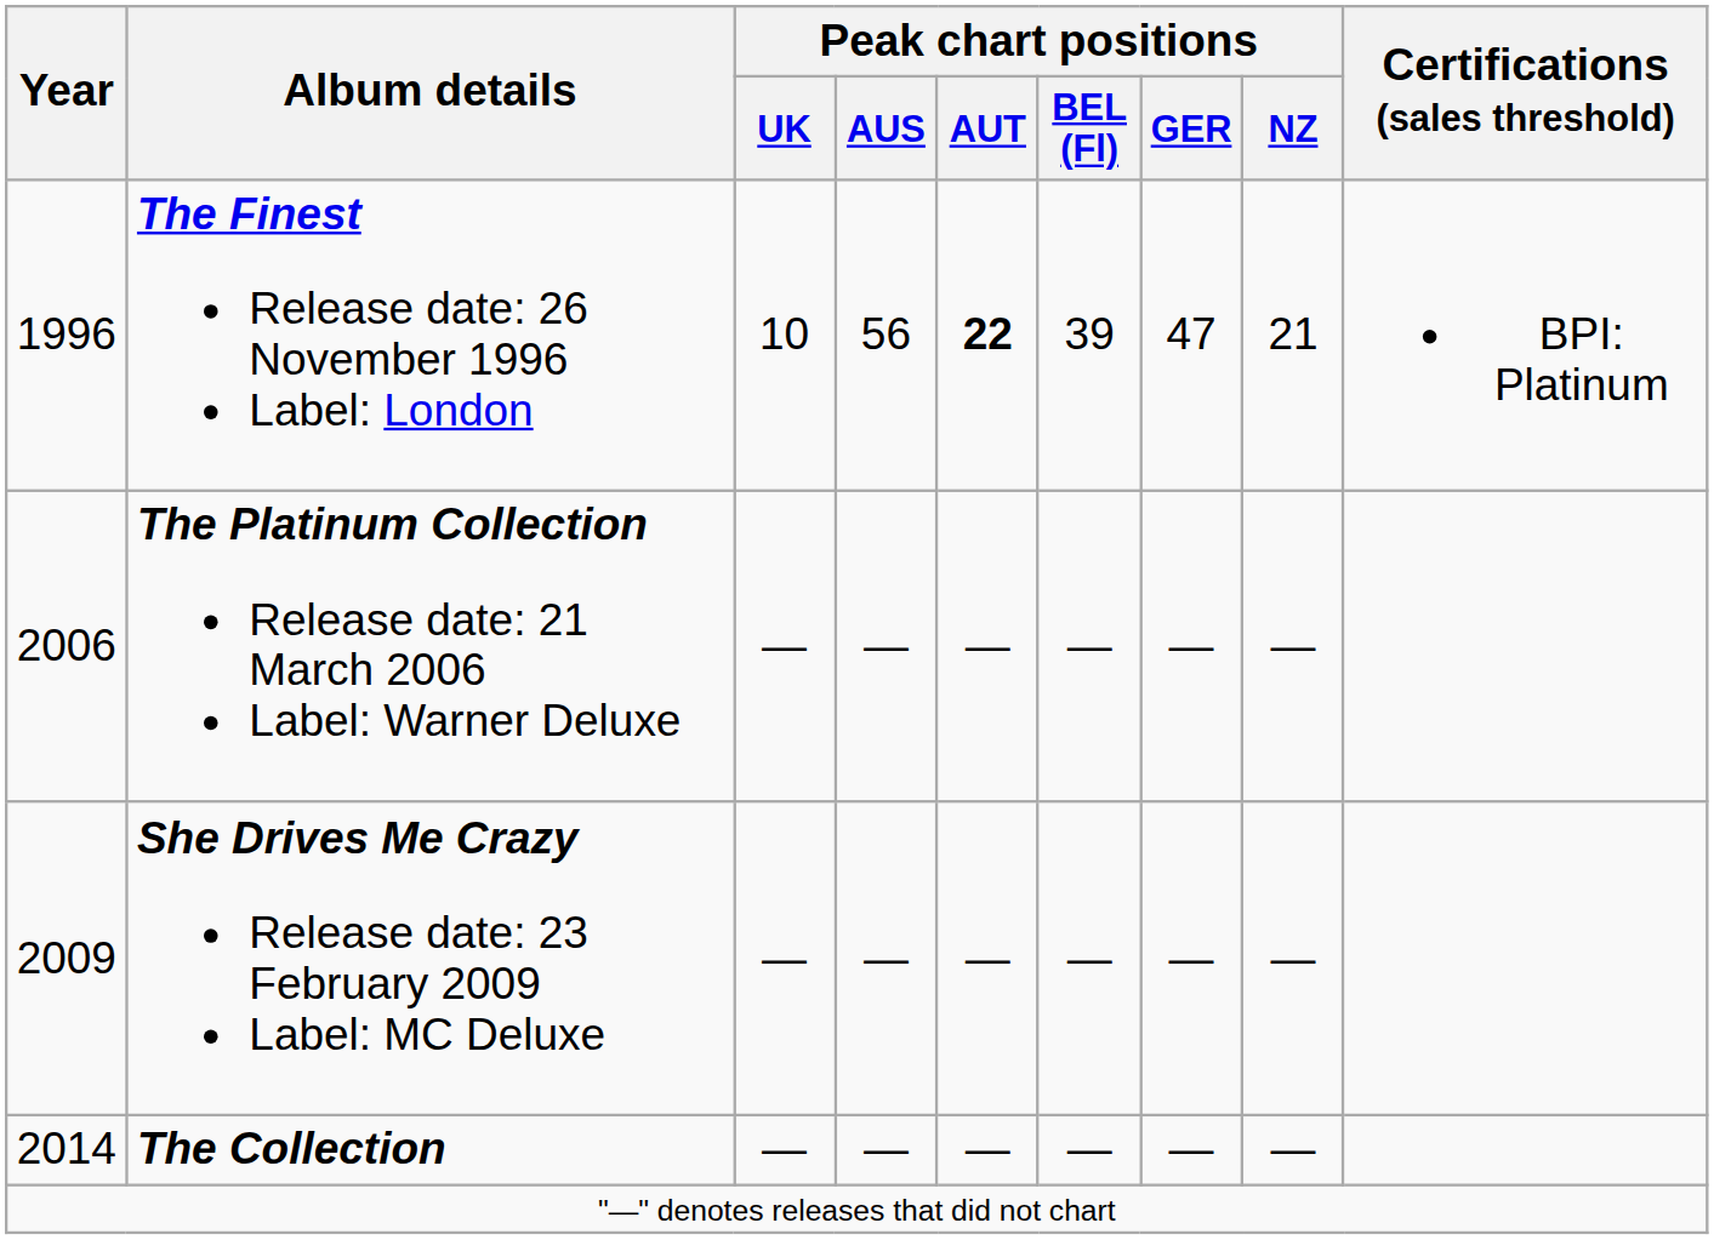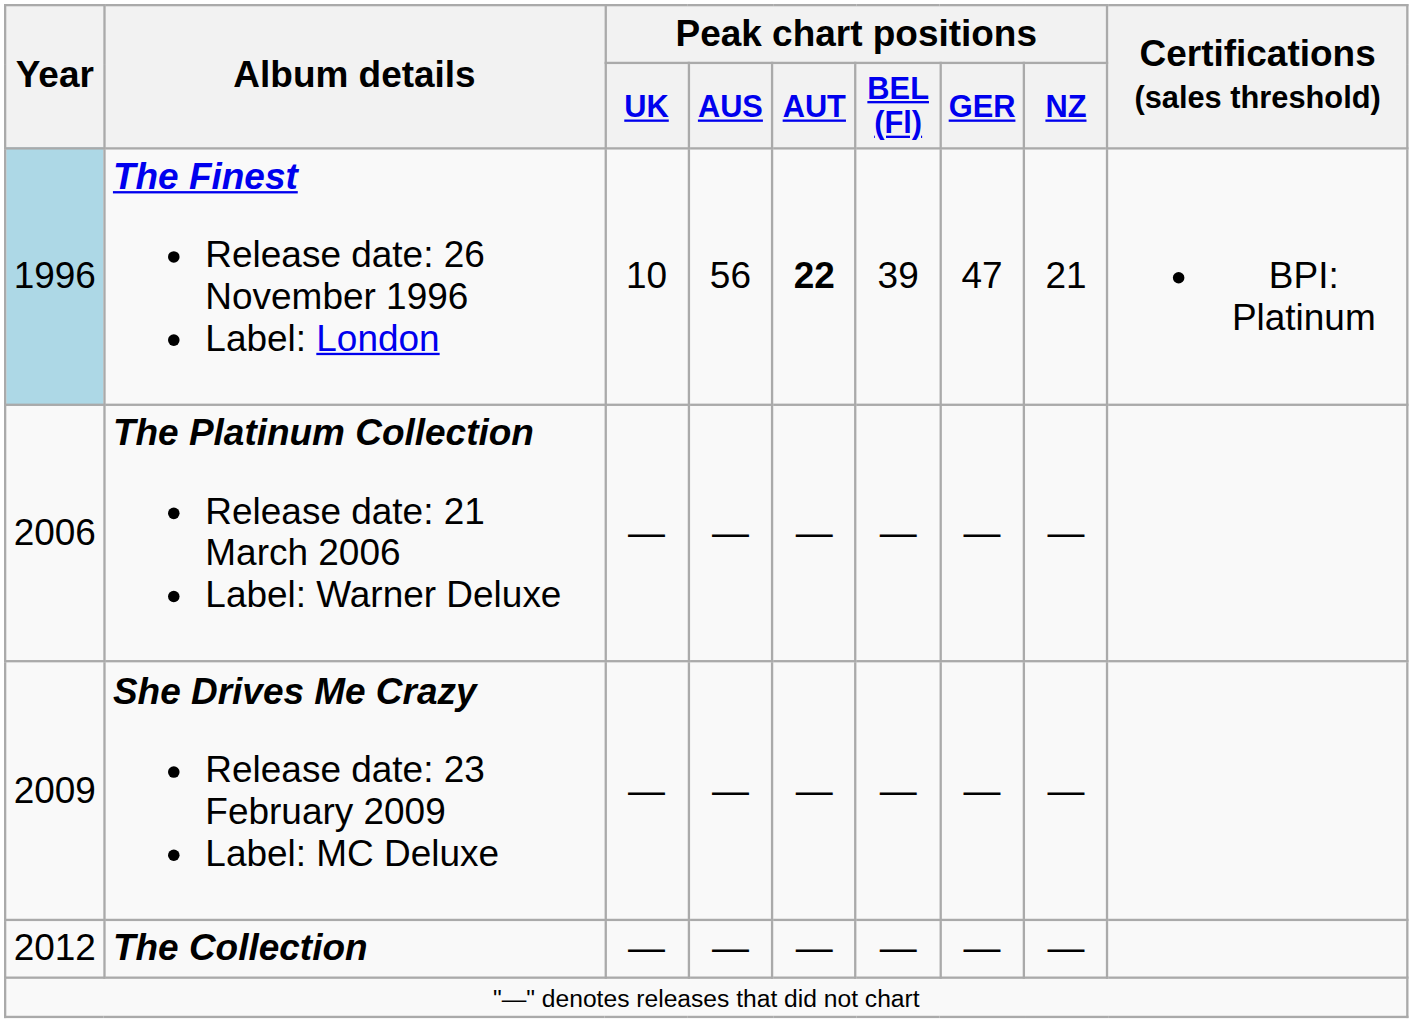 <table class="wikitable" style="text-align:center;">
 <tr>
 <th rowspan="2">Year</th>
 <th rowspan="2">Album details</th>
 <th colspan="6">Peak chart positions</th>
 <th rowspan="2">Certifications<br><small>(sales threshold)</small></th>
 </tr>
 <tr style="font-size:smaller;">
 <th style="width:30px;"><a href='#'>UK</a><br></th>
 <th style="width:30px;"><a href='#'>AUS</a><br></th>
 <th style="width:30px;"><a href='#'>AUT</a><br></th>
 <th style="width:30px;"><a href='#'>BEL<br>(Fl)</a><br></th>
 <th style="width:30px;"><a href='#'>GER</a><br></th>
 <th style="width:30px;"><a href='#'>NZ</a><br></th>
 </tr>
 <tr>
-<td>1996</td>
+<td style="background: lightblue;">1996</td>
 <td style="text-align:left;"><strong><em><a href='#'>The Finest</a></em></strong><br><ul><li>Release date: 26 November 1996</li><li>Label: <a href='#'>London</a></li></ul></td>
 <td>10</td>
 <td>56</td>
 <td><strong>22</strong></td>
 <td>39</td>
 <td>47</td>
 <td>21</td>
 <td><br><ul><li>BPI: Platinum</li></ul></td>
 </tr>
 <tr>
 <td>2006</td>
 <td style="text-align:left;"><strong><em>The Platinum Collection</em></strong><br><ul><li>Release date: 21 March 2006</li><li>Label: Warner Deluxe</li></ul></td>
 <td>—</td>
 <td>—</td>
 <td>—</td>
 <td>—</td>
 <td>—</td>
 <td>—</td>
 <td></td>
 </tr>
 <tr>
 <td>2009</td>
 <td style="text-align:left;"><strong><em>She Drives Me Crazy</em></strong><br><ul><li>Release date: 23 February 2009</li><li>Label: MC Deluxe</li></ul></td>
 <td>—</td>
 <td>—</td>
 <td>—</td>
 <td>—</td>
 <td>—</td>
 <td>—</td>
 <td></td>
 </tr>
 <tr>
-<td>2014</td>
+<td>2012</td>
 <td style="text-align:left;"><strong><em>The Collection</em></strong></td>
 <td>—</td>
 <td>—</td>
 <td>—</td>
 <td>—</td>
 <td>—</td>
 <td>—</td>
 <td></td>
 </tr>
 <tr>
 <td colspan="11" style="font-size:8pt">"—" denotes releases that did not chart</td>
 </tr>
 </table>
